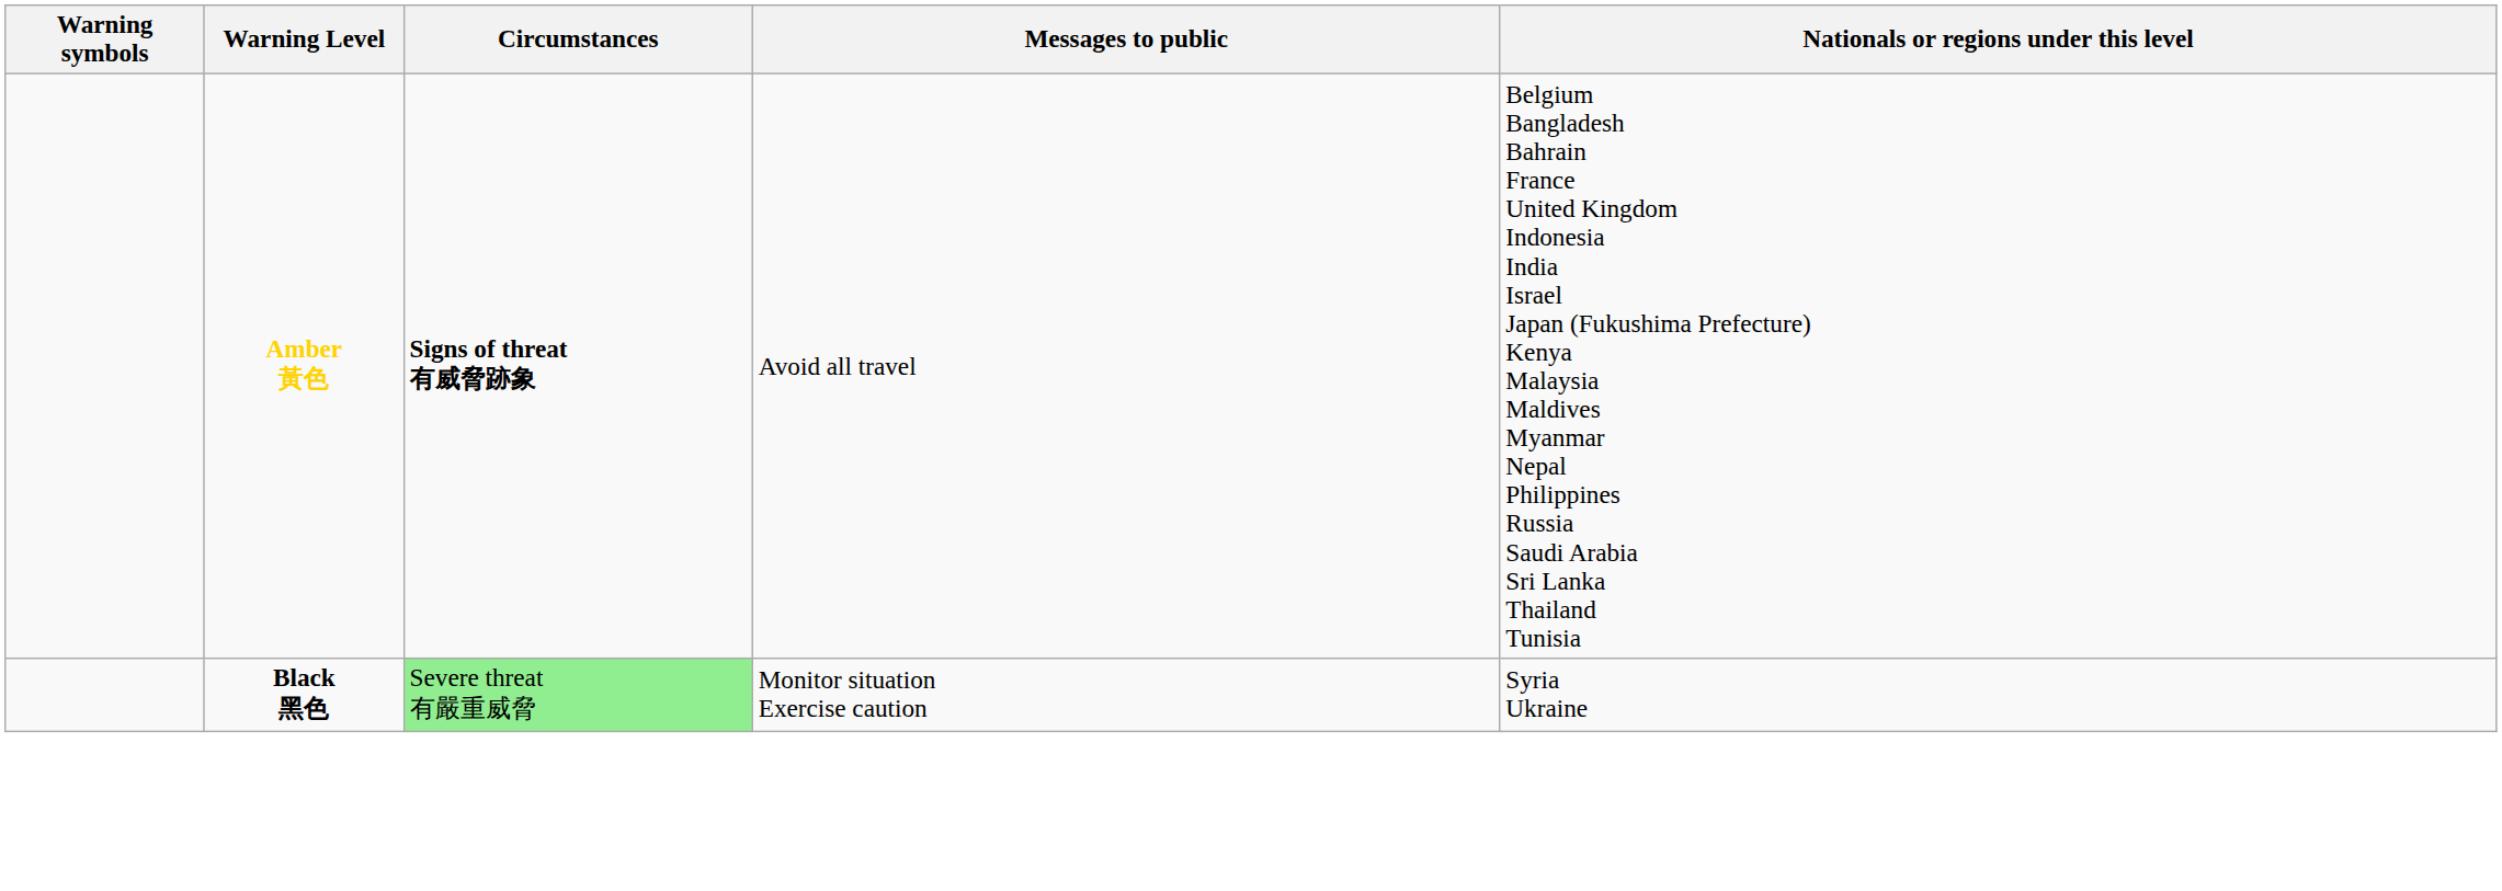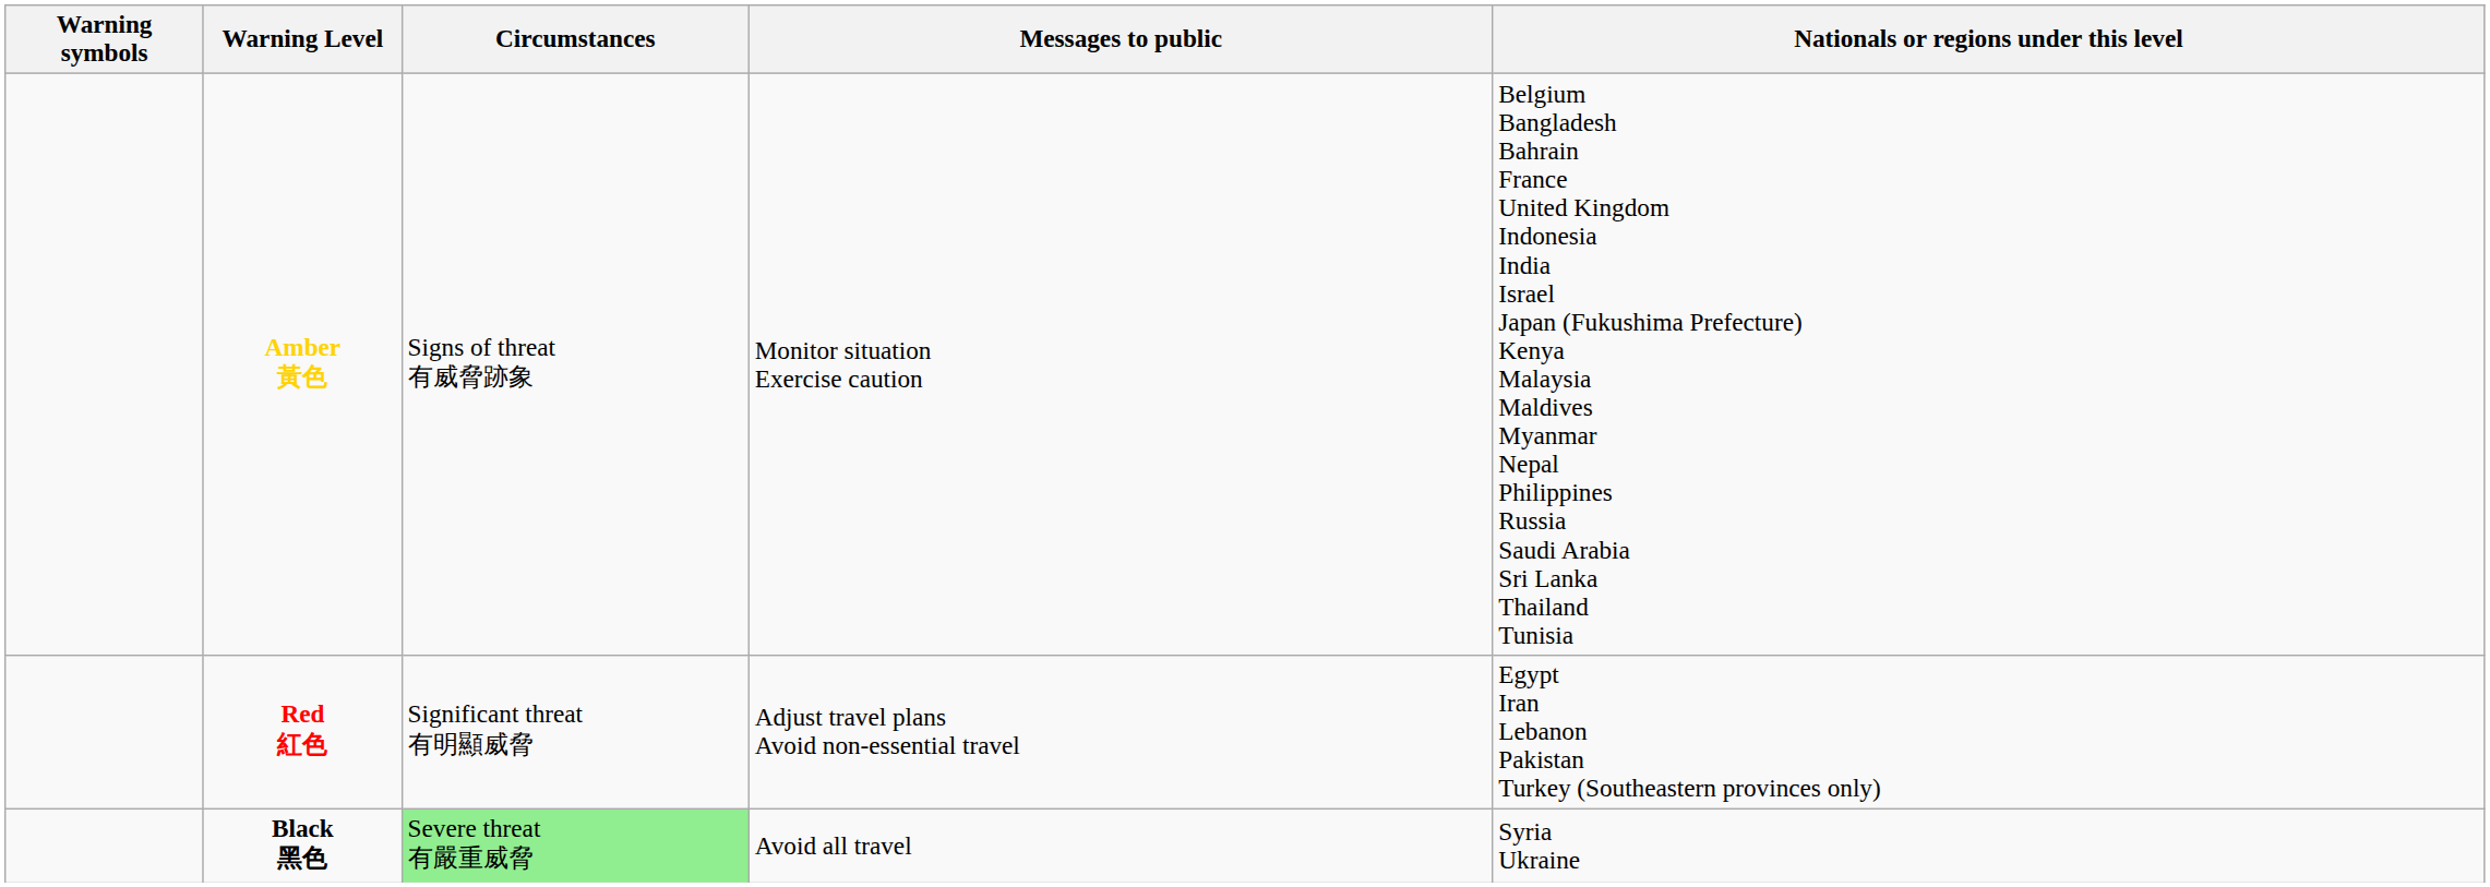 <table class="wikitable">
 <tr>
 <th width=8%>Warning symbols</th>
 <th width=8%>Warning Level</th>
 <th width=14%>Circumstances</th>
 <th width=30%>Messages to public</th>
 <th width=40%>Nationals or regions under this level</th>
 </tr>
 <tr>
 <td></td>
 <td style="text-align:center; color:#FFD300;"><strong>Amber<br>黃色</strong></td>
-<td><strong>Signs of threat<br>有威脅跡象</strong></td>
-<td>Avoid all travel</td>
+<td>Signs of threat<br>有威脅跡象</td>
+<td>Monitor situation<br>Exercise caution</td>
 <td>Belgium<br>Bangladesh<br>Bahrain<br>France<br>United Kingdom<br>Indonesia<br>India<br>Israel<br>Japan (Fukushima Prefecture)<br>Kenya<br>Malaysia<br>Maldives<br>Myanmar<br>Nepal<br>Philippines<br>Russia<br>Saudi Arabia<br>Sri Lanka<br>Thailand<br>Tunisia</td>
+</tr>
+<tr>
+<td></td>
+<td style="text-align:center; color:red;"><strong>Red<br>紅色</strong></td>
+<td>Significant threat<br>有明顯威脅</td>
+<td>Adjust travel plans<br>Avoid non-essential travel</td>
+<td>Egypt<br>Iran<br>Lebanon<br>Pakistan<br>Turkey (Southeastern provinces only)</td>
 </tr>
 <tr>
 <td></td>
 <td style="text-align:center; color:black;"><strong>Black<br>黑色</strong></td>
 <td style="background: lightgreen;">Severe threat<br>有嚴重威脅</td>
-<td>Monitor situation<br>Exercise caution</td>
+<td>Avoid all travel</td>
 <td>Syria<br>Ukraine</td>
 </tr>
 </table>
